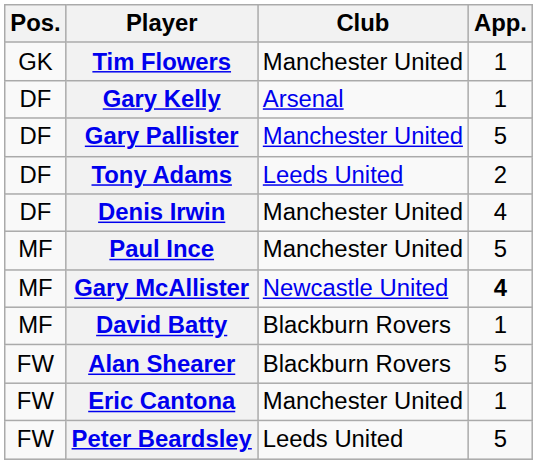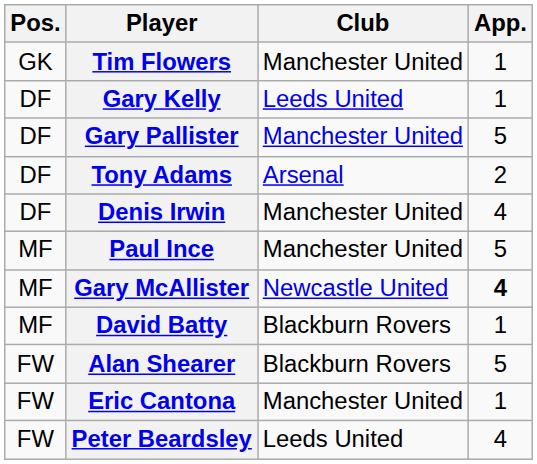 <table class="wikitable plainrowheaders" style="text-align: left">
 <tr>
 <th scope=col>Pos.</th>
 <th scope=col>Player</th>
 <th scope=col>Club</th>
 <th scope=col>App.</th>
 </tr>
 <tr>
 <td style=text-align:center>GK</td>
 <th scope=row><a href='#'>Tim Flowers</a></th>
 <td>Manchester United</td>
 <td style=text-align:center>1</td>
 </tr>
 <tr>
 <td style=text-align:center>DF</td>
 <th scope=row><a href='#'>Gary Kelly</a></th>
-<td><a href='#'>Arsenal</a></td>
+<td><a href='#'>Leeds United</a></td>
 <td style=text-align:center>1</td>
 </tr>
 <tr>
 <td style=text-align:center>DF</td>
 <th scope=row><a href='#'>Gary Pallister</a> </th>
 <td><a href='#'>Manchester United</a></td>
 <td style=text-align:center>5</td>
 </tr>
 <tr>
 <td style=text-align:center>DF</td>
 <th scope=row><a href='#'>Tony Adams</a> </th>
-<td><a href='#'>Leeds United</a></td>
+<td><a href='#'>Arsenal</a></td>
 <td style=text-align:center>2</td>
 </tr>
 <tr>
 <td style=text-align:center>DF</td>
 <th scope=row><a href='#'>Denis Irwin</a></th>
 <td>Manchester United</td>
 <td style=text-align:center>4</td>
 </tr>
 <tr>
 <td style=text-align:center>MF</td>
 <th scope=row><a href='#'>Paul Ince</a> </th>
 <td>Manchester United</td>
 <td style=text-align:center>5</td>
 </tr>
 <tr>
 <td style=text-align:center>MF</td>
 <th scope=row><a href='#'>Gary McAllister</a> </th>
 <td><a href='#'>Newcastle United</a></td>
 <td style=text-align:center><strong>4</strong></td>
 </tr>
 <tr>
 <td style=text-align:center>MF</td>
 <th scope=row><a href='#'>David Batty</a></th>
 <td>Blackburn Rovers</td>
 <td style=text-align:center>1</td>
 </tr>
 <tr>
 <td style=text-align:center>FW</td>
 <th scope=row><a href='#'>Alan Shearer</a> </th>
 <td>Blackburn Rovers</td>
 <td style=text-align:center>5</td>
 </tr>
 <tr>
 <td style=text-align:center>FW</td>
 <th scope=row><a href='#'>Eric Cantona</a></th>
 <td>Manchester United</td>
 <td style=text-align:center>1</td>
 </tr>
 <tr>
 <td style=text-align:center>FW</td>
 <th scope=row><a href='#'>Peter Beardsley</a> </th>
 <td>Leeds United</td>
-<td style=text-align:center>5</td>
+<td style=text-align:center>4</td>
 </tr>
 </table>
